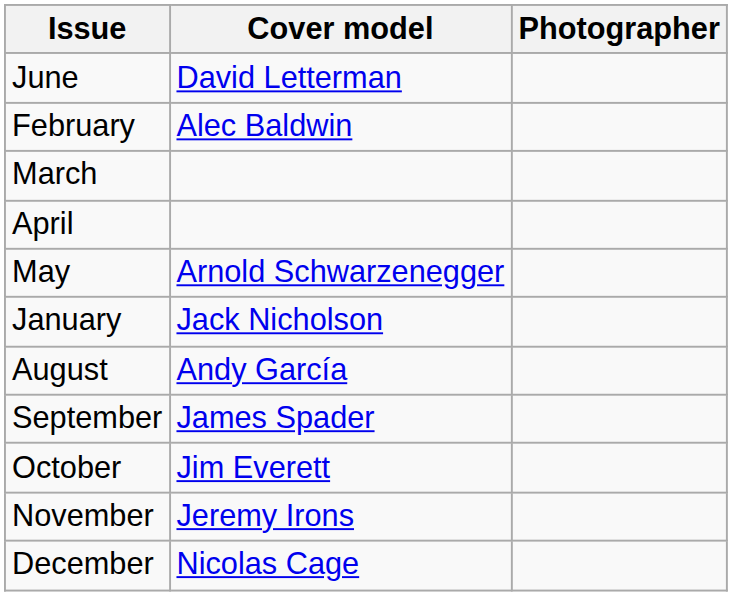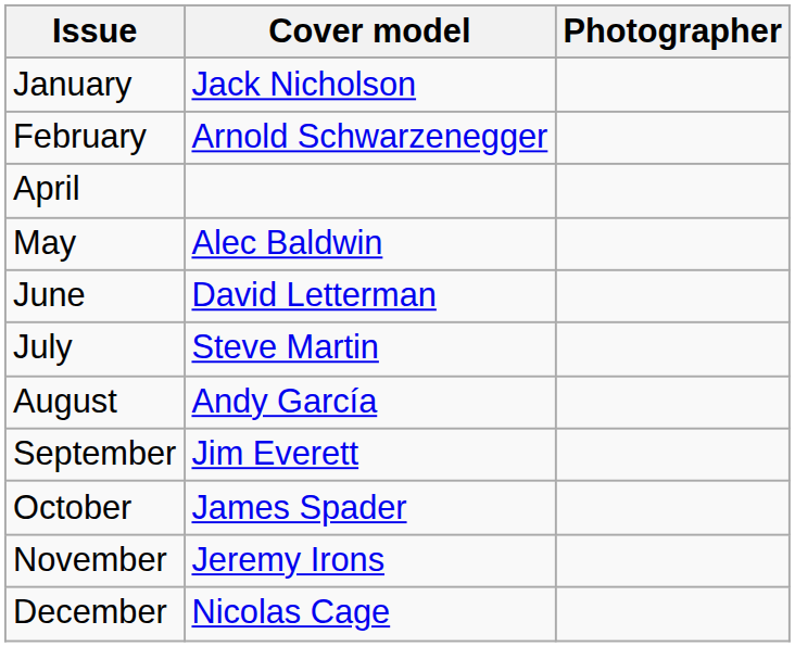 <table class="sortable wikitable">
 <tr>
 <th>Issue</th>
 <th>Cover model</th>
 <th>Photographer</th>
 </tr>
 <tr>
-<td>June</td>
-<td><a href='#'>David Letterman</a></td>
+<td>January</td>
+<td><a href='#'>Jack Nicholson</a></td>
 <td></td>
 </tr>
 <tr>
 <td>February</td>
-<td><a href='#'>Alec Baldwin</a></td>
-<td></td>
-</tr>
-<tr>
-<td>March</td>
-<td></td>
+<td><a href='#'>Arnold Schwarzenegger</a></td>
 <td></td>
 </tr>
 <tr>
 <td>April</td>
 <td></td>
 <td></td>
 </tr>
 <tr>
 <td>May</td>
-<td><a href='#'>Arnold Schwarzenegger</a></td>
+<td><a href='#'>Alec Baldwin</a></td>
 <td></td>
 </tr>
 <tr>
-<td>January</td>
-<td><a href='#'>Jack Nicholson</a></td>
+<td>June</td>
+<td><a href='#'>David Letterman</a></td>
+<td></td>
+</tr>
+<tr>
+<td>July</td>
+<td><a href='#'>Steve Martin</a></td>
 <td></td>
 </tr>
 <tr>
 <td>August</td>
 <td><a href='#'>Andy García</a></td>
 <td></td>
 </tr>
 <tr>
 <td>September</td>
-<td><a href='#'>James Spader</a></td>
+<td><a href='#'>Jim Everett</a></td>
 <td></td>
 </tr>
 <tr>
 <td>October</td>
-<td><a href='#'>Jim Everett</a></td>
+<td><a href='#'>James Spader</a></td>
 <td></td>
 </tr>
 <tr>
 <td>November</td>
 <td><a href='#'>Jeremy Irons</a></td>
 <td></td>
 </tr>
 <tr>
 <td>December</td>
 <td><a href='#'>Nicolas Cage</a></td>
 <td></td>
 </tr>
 </table>
